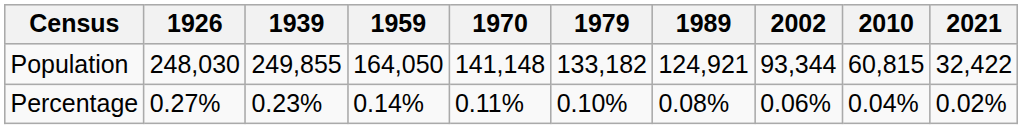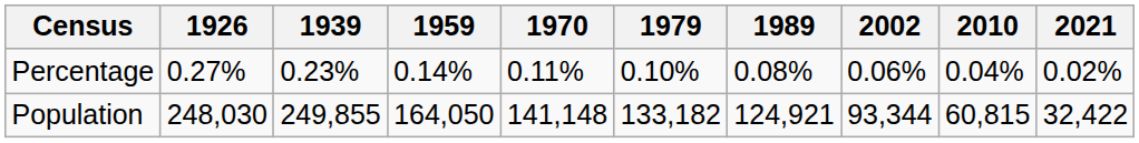 <table class="wikitable">
 <tr>
 <th>Census</th>
 <th>1926</th>
 <th>1939</th>
 <th>1959</th>
 <th>1970</th>
 <th>1979</th>
 <th>1989</th>
 <th>2002</th>
 <th>2010</th>
 <th>2021</th>
 </tr>
 <tr>
+<td>Percentage</td>
+<td>0.27%</td>
+<td>0.23%</td>
+<td>0.14%</td>
+<td>0.11%</td>
+<td>0.10%</td>
+<td>0.08%</td>
+<td>0.06%</td>
+<td>0.04%</td>
+<td>0.02%</td>
+</tr>
+<tr>
 <td>Population</td>
 <td>248,030</td>
 <td>249,855</td>
 <td>164,050</td>
 <td>141,148</td>
 <td>133,182</td>
 <td>124,921</td>
 <td>93,344</td>
 <td>60,815</td>
 <td>32,422</td>
 </tr>
-<tr>
-<td>Percentage</td>
-<td>0.27%</td>
-<td>0.23%</td>
-<td>0.14%</td>
-<td>0.11%</td>
-<td>0.10%</td>
-<td>0.08%</td>
-<td>0.06%</td>
-<td>0.04%</td>
-<td>0.02%</td>
-</tr>
 </table>
